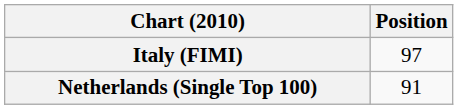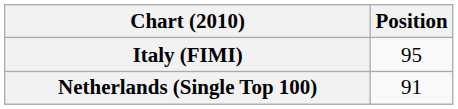 <table class="wikitable sortable plainrowheaders" style="text-align:center">
 <tr>
 <th scope="col" style="width:17em;">Chart (2010)</th>
 <th scope="col">Position</th>
 </tr>
 <tr>
 <th scope="row">Italy (FIMI)</th>
-<td>97</td>
+<td>95</td>
 </tr>
 <tr>
 <th scope="row">Netherlands (Single Top 100)</th>
 <td>91</td>
 </tr>
 </table>
